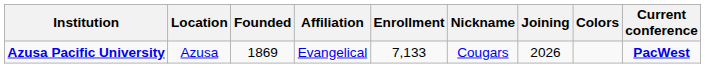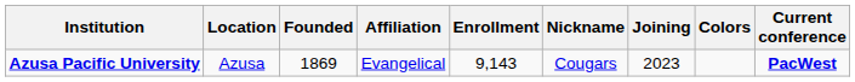 <table class="wikitable sortable" style="text-align:center">
 <tr>
 <th>Institution</th>
 <th>Location</th>
 <th>Founded</th>
 <th>Affiliation</th>
 <th>Enrollment</th>
 <th>Nickname</th>
 <th>Joining</th>
 <th class="unsortable">Colors</th>
 <th>Current<br>conference</th>
 </tr>
 <tr>
 <td><strong><a href='#'>Azusa Pacific University</a></strong></td>
 <td><a href='#'>Azusa</a></td>
 <td>1869</td>
 <td><a href='#'>Evangelical</a></td>
-<td>7,133</td>
+<td>9,143</td>
 <td><a href='#'>Cougars</a></td>
-<td>2026</td>
+<td>2023</td>
 <td></td>
 <td><strong><a href='#'>PacWest</a></strong></td>
 </tr>
 </table>
